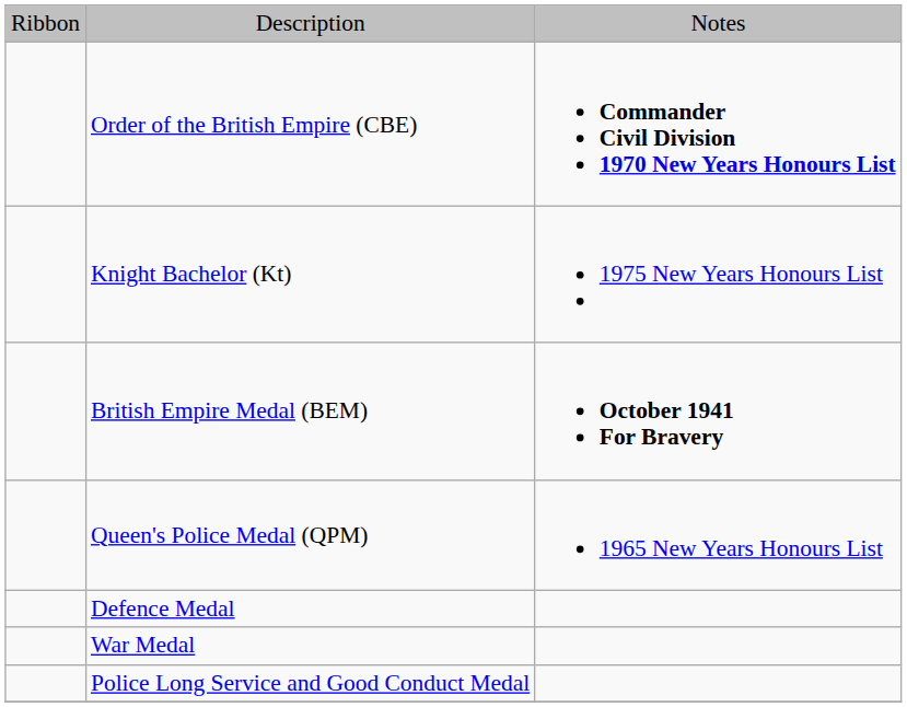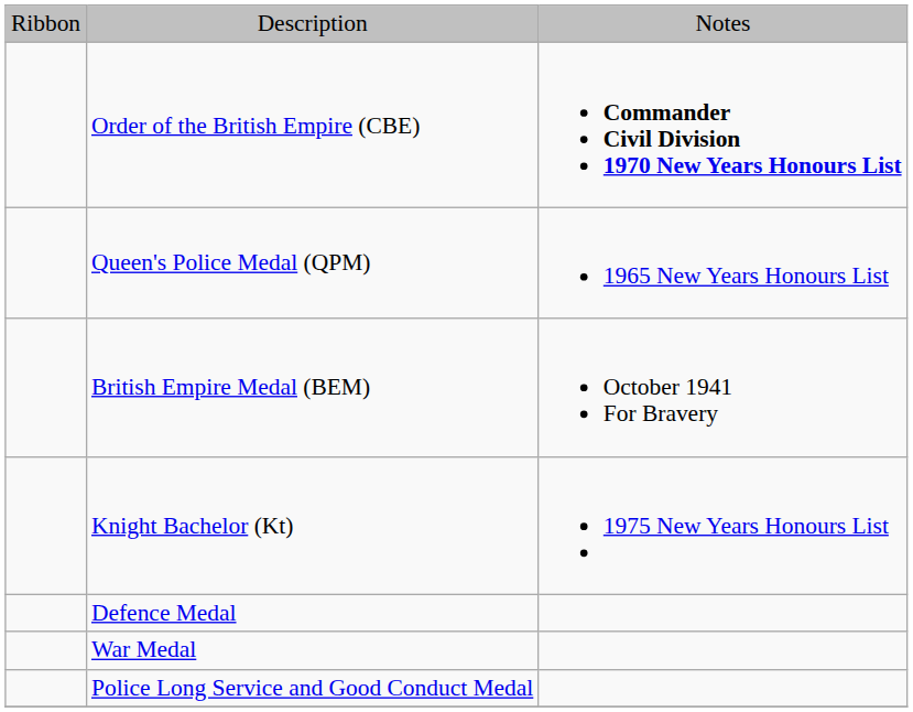 <table class="wikitable" style="margin:1em auto;">
 <tr style="background:silver;" align="center">
 <td>Ribbon</td>
 <td>Description</td>
 <td>Notes</td>
 </tr>
 <tr>
 <td></td>
 <td><a href='#'>Order of the British Empire</a> (CBE)</td>
 <td><strong><br><ul><li>Commander</li><li>Civil Division</li><li><a href='#'>1970 New Years Honours List</a></li></ul></strong></td>
 </tr>
 <tr>
 <td></td>
-<td><a href='#'>Knight Bachelor</a> (Kt)</td>
-<td><br><ul><li><a href='#'>1975 New Years Honours List</a></li><li></li></ul></td>
+<td><a href='#'>Queen's Police Medal</a> (QPM)</td>
+<td><br><ul><li><a href='#'>1965 New Years Honours List</a></li></ul></td>
 </tr>
 <tr>
 <td></td>
 <td><a href='#'>British Empire Medal</a> (BEM)</td>
-<td><strong><br><ul><li>October 1941</li><li>For Bravery</li></ul></strong></td>
+<td><br><ul><li>October 1941</li><li>For Bravery</li></ul></td>
 </tr>
 <tr>
 <td></td>
-<td><a href='#'>Queen's Police Medal</a> (QPM)</td>
-<td><br><ul><li><a href='#'>1965 New Years Honours List</a></li></ul></td>
+<td><a href='#'>Knight Bachelor</a> (Kt)</td>
+<td><br><ul><li><a href='#'>1975 New Years Honours List</a></li><li></li></ul></td>
 </tr>
 <tr>
 <td></td>
 <td><a href='#'>Defence Medal</a></td>
 <td></td>
 </tr>
 <tr>
 <td></td>
 <td><a href='#'>War Medal</a></td>
 <td></td>
 </tr>
 <tr>
 <td></td>
 <td><a href='#'>Police Long Service and Good Conduct Medal</a></td>
 <td></td>
 </tr>
 <tr>
 </tr>
 </table>
